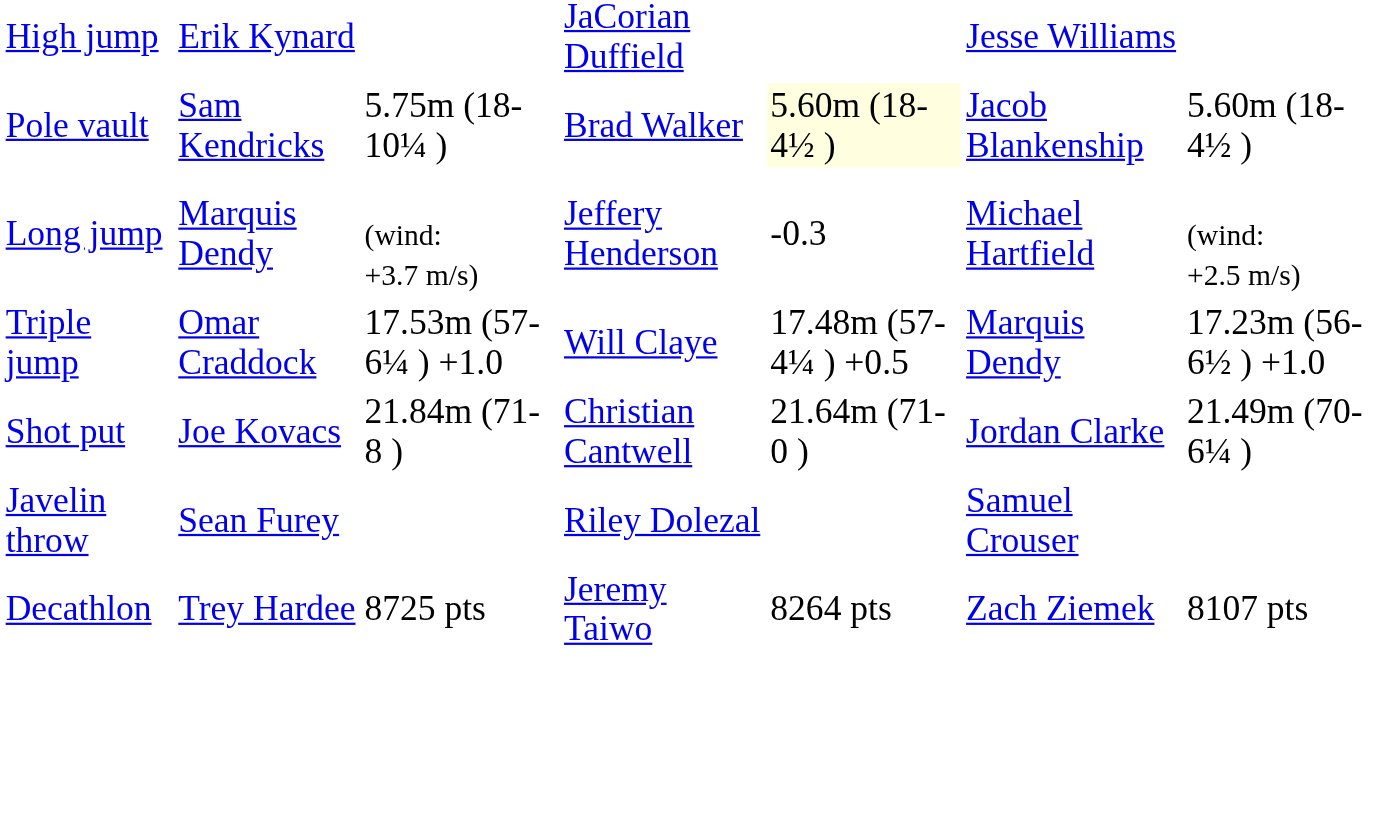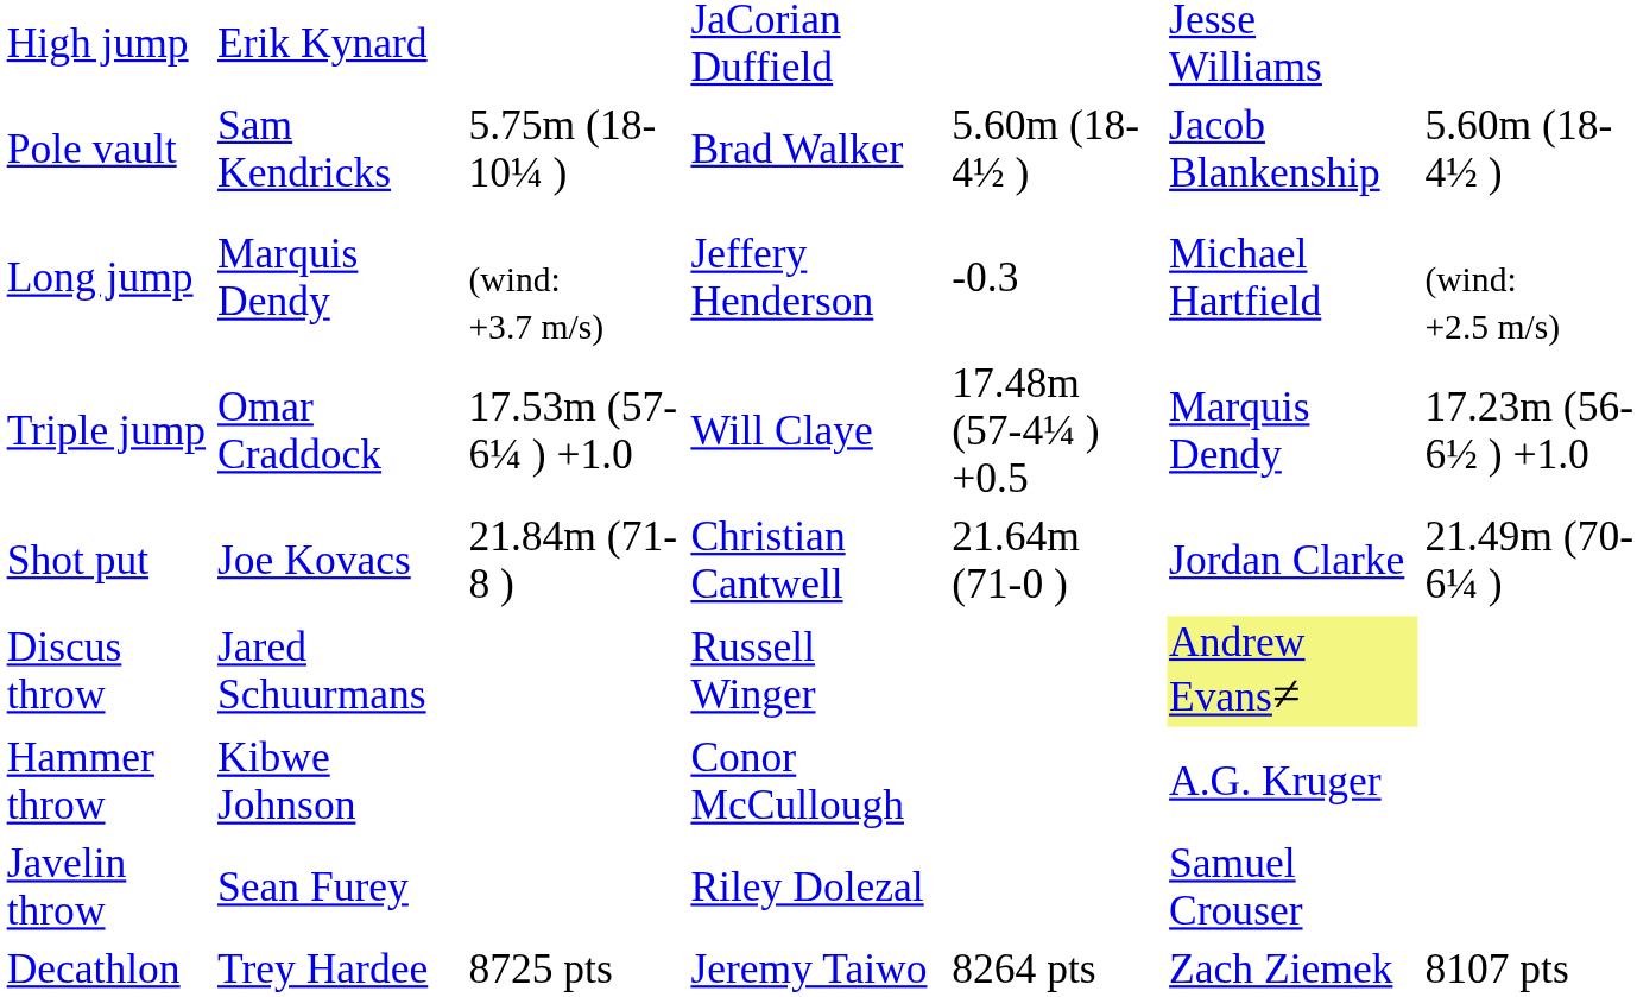 <table>
 <tr>
 <td><a href='#'>High jump</a></td>
 <td><a href='#'>Erik Kynard</a></td>
 <td></td>
 <td><a href='#'>JaCorian Duffield</a></td>
 <td></td>
 <td><a href='#'>Jesse Williams</a></td>
 <td></td>
 </tr>
 <tr>
 <td><a href='#'>Pole vault</a></td>
 <td><a href='#'>Sam Kendricks</a></td>
 <td>5.75m (18-10¼ )</td>
 <td><a href='#'>Brad Walker</a></td>
-<td style="background: lightyellow;">5.60m (18-4½ )</td>
+<td>5.60m (18-4½ )</td>
 <td><a href='#'>Jacob Blankenship</a></td>
 <td>5.60m (18-4½ )</td>
 </tr>
 <tr>
 <td><a href='#'>Long jump</a></td>
 <td><a href='#'>Marquis Dendy</a></td>
 <td><br><small>(wind: +3.7 m/s)</small></td>
 <td><a href='#'>Jeffery Henderson</a></td>
 <td> -0.3</td>
 <td><a href='#'>Michael Hartfield</a></td>
 <td><br><small>(wind: +2.5 m/s)</small></td>
 </tr>
 <tr>
 <td><a href='#'>Triple jump</a></td>
 <td><a href='#'>Omar Craddock</a></td>
 <td>17.53m (57-6¼ )	+1.0</td>
 <td><a href='#'>Will Claye</a></td>
 <td>17.48m (57-4¼ ) +0.5</td>
 <td><a href='#'>Marquis Dendy</a></td>
 <td>17.23m (56-6½ ) +1.0</td>
 </tr>
 <tr>
 <td><a href='#'>Shot put</a></td>
 <td><a href='#'>Joe Kovacs</a></td>
 <td>21.84m (71-8 )</td>
 <td><a href='#'>Christian Cantwell</a></td>
 <td>21.64m (71-0 )</td>
 <td><a href='#'>Jordan Clarke</a></td>
 <td>21.49m (70-6¼ )</td>
 </tr>
 <tr>
+<td><a href='#'>Discus throw</a> </td>
+<td><a href='#'>Jared Schuurmans</a></td>
+<td></td>
+<td><a href='#'>Russell Winger</a></td>
+<td></td>
+<td bgcolor=#F3F781><a href='#'>Andrew Evans</a><big>≠</big></td>
+<td></td>
+</tr>
+<tr>
+<td><a href='#'>Hammer throw</a></td>
+<td><a href='#'>Kibwe Johnson</a></td>
+<td></td>
+<td><a href='#'>Conor McCullough</a></td>
+<td></td>
+<td><a href='#'>A.G. Kruger</a></td>
+<td></td>
+</tr>
+<tr>
 <td><a href='#'>Javelin throw</a> </td>
 <td><a href='#'>Sean Furey</a></td>
 <td></td>
 <td><a href='#'>Riley Dolezal</a></td>
 <td></td>
 <td><a href='#'>Samuel Crouser</a></td>
 <td></td>
 </tr>
 <tr>
 <td><a href='#'>Decathlon</a></td>
 <td><a href='#'>Trey Hardee</a></td>
 <td>8725 pts</td>
 <td><a href='#'>Jeremy Taiwo</a></td>
 <td>8264 pts</td>
 <td><a href='#'>Zach Ziemek</a></td>
 <td>8107 pts</td>
 </tr>
 </table>
